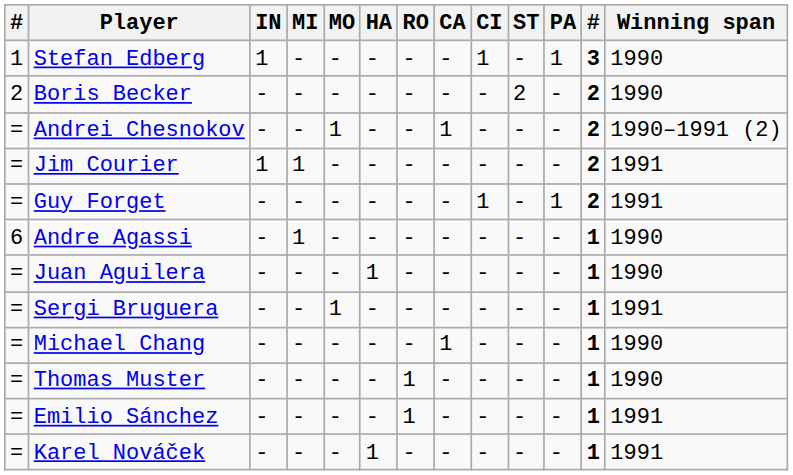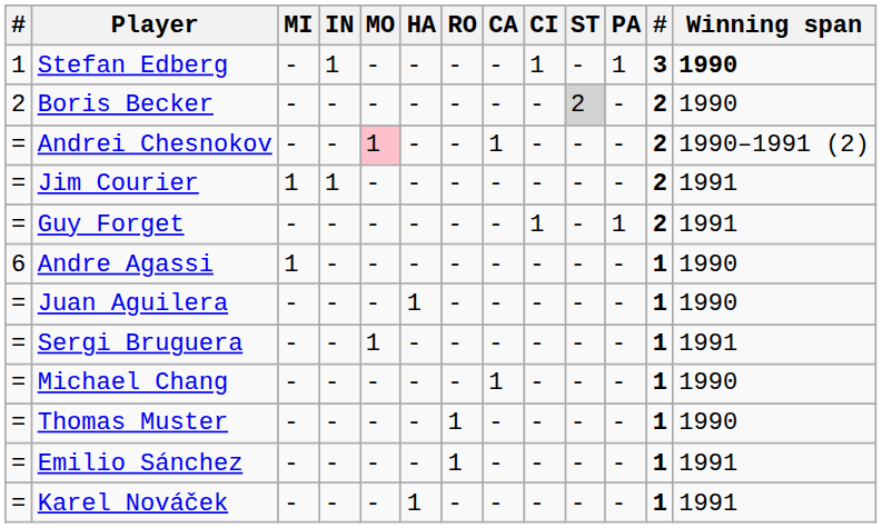 <table class="sortable wikitable">
 <tr>
 <th>#</th>
 <th>Player</th>
+<th>MI</th>
 <th>IN</th>
-<th>MI</th>
 <th>MO</th>
 <th>HA</th>
 <th>RO</th>
 <th>CA</th>
 <th>CI</th>
 <th>ST</th>
 <th>PA</th>
 <th>#</th>
 <th>Winning span</th>
 </tr>
 <tr>
 <td>1</td>
 <td> <a href='#'>Stefan Edberg</a></td>
+<td>-</td>
 <td>1</td>
-<td>-</td>
 <td>-</td>
 <td>-</td>
 <td>-</td>
 <td>-</td>
 <td>1</td>
 <td>-</td>
 <td>1</td>
 <td><strong>3</strong></td>
-<td>1990</td>
+<td><strong>1990</strong></td>
 </tr>
 <tr>
 <td>2</td>
 <td> <a href='#'>Boris Becker</a></td>
 <td>-</td>
 <td>-</td>
 <td>-</td>
 <td>-</td>
 <td>-</td>
 <td>-</td>
 <td>-</td>
-<td>2</td>
+<td style="background: lightgrey;">2</td>
 <td>-</td>
 <td><strong>2</strong></td>
 <td>1990</td>
 </tr>
 <tr>
 <td>=</td>
 <td> <a href='#'>Andrei Chesnokov</a></td>
 <td>-</td>
 <td>-</td>
-<td>1</td>
+<td style="background: pink;">1</td>
 <td>-</td>
 <td>-</td>
 <td>1</td>
 <td>-</td>
 <td>-</td>
 <td>-</td>
 <td><strong>2</strong></td>
 <td>1990–1991 (2)</td>
 </tr>
 <tr>
 <td>=</td>
 <td> <a href='#'>Jim Courier</a></td>
 <td>1</td>
 <td>1</td>
 <td>-</td>
 <td>-</td>
 <td>-</td>
 <td>-</td>
 <td>-</td>
 <td>-</td>
 <td>-</td>
 <td><strong>2</strong></td>
 <td>1991</td>
 </tr>
 <tr>
 <td>=</td>
 <td> <a href='#'>Guy Forget</a></td>
 <td>-</td>
 <td>-</td>
 <td>-</td>
 <td>-</td>
 <td>-</td>
 <td>-</td>
 <td>1</td>
 <td>-</td>
 <td>1</td>
 <td><strong>2</strong></td>
 <td>1991</td>
 </tr>
 <tr>
 <td>6</td>
 <td> <a href='#'>Andre Agassi</a></td>
+<td>1</td>
 <td>-</td>
-<td>1</td>
 <td>-</td>
 <td>-</td>
 <td>-</td>
 <td>-</td>
 <td>-</td>
 <td>-</td>
 <td>-</td>
 <td><strong>1</strong></td>
 <td>1990</td>
 </tr>
 <tr>
 <td>=</td>
 <td> <a href='#'>Juan Aguilera</a></td>
 <td>-</td>
 <td>-</td>
 <td>-</td>
 <td>1</td>
 <td>-</td>
 <td>-</td>
 <td>-</td>
 <td>-</td>
 <td>-</td>
 <td><strong>1</strong></td>
 <td>1990</td>
 </tr>
 <tr>
 <td>=</td>
 <td> <a href='#'>Sergi Bruguera</a></td>
 <td>-</td>
 <td>-</td>
 <td>1</td>
 <td>-</td>
 <td>-</td>
 <td>-</td>
 <td>-</td>
 <td>-</td>
 <td>-</td>
 <td><strong>1</strong></td>
 <td>1991</td>
 </tr>
 <tr>
 <td>=</td>
 <td> <a href='#'>Michael Chang</a></td>
 <td>-</td>
 <td>-</td>
 <td>-</td>
 <td>-</td>
 <td>-</td>
 <td>1</td>
 <td>-</td>
 <td>-</td>
 <td>-</td>
 <td><strong>1</strong></td>
 <td>1990</td>
 </tr>
 <tr>
 <td>=</td>
 <td> <a href='#'>Thomas Muster</a></td>
 <td>-</td>
 <td>-</td>
 <td>-</td>
 <td>-</td>
 <td>1</td>
 <td>-</td>
 <td>-</td>
 <td>-</td>
 <td>-</td>
 <td><strong>1</strong></td>
 <td>1990</td>
 </tr>
 <tr>
 <td>=</td>
 <td> <a href='#'>Emilio Sánchez</a></td>
 <td>-</td>
 <td>-</td>
 <td>-</td>
 <td>-</td>
 <td>1</td>
 <td>-</td>
 <td>-</td>
 <td>-</td>
 <td>-</td>
 <td><strong>1</strong></td>
 <td>1991</td>
 </tr>
 <tr>
 <td>=</td>
 <td> <a href='#'>Karel Nováček</a></td>
 <td>-</td>
 <td>-</td>
 <td>-</td>
 <td>1</td>
 <td>-</td>
 <td>-</td>
 <td>-</td>
 <td>-</td>
 <td>-</td>
 <td><strong>1</strong></td>
 <td>1991</td>
 </tr>
 </table>
